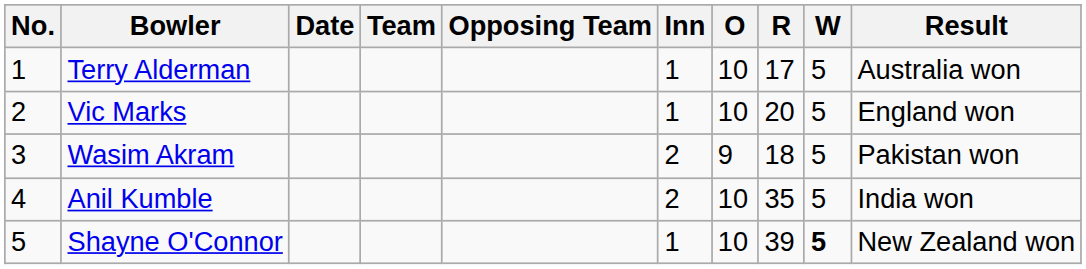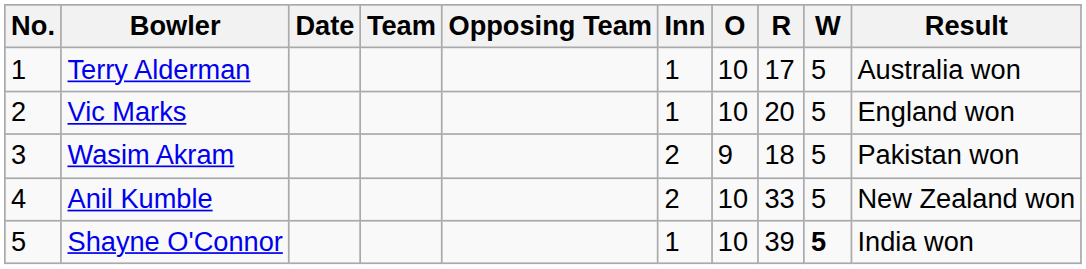 <table class="wikitable sortable">
 <tr>
 <th>No.</th>
 <th>Bowler</th>
 <th>Date</th>
 <th>Team</th>
 <th>Opposing Team</th>
 <th scope="col" style="width:20px;">Inn</th>
 <th scope="col" style="width:20px;">O</th>
 <th scope="col" style="width:20px;">R</th>
 <th scope="col" style="width:20px;">W</th>
 <th>Result</th>
 </tr>
 <tr>
 <td>1</td>
 <td><a href='#'>Terry Alderman</a></td>
 <td></td>
 <td></td>
 <td></td>
 <td>1</td>
 <td>10</td>
 <td>17</td>
 <td>5</td>
 <td>Australia won</td>
 </tr>
 <tr>
 <td>2</td>
 <td><a href='#'>Vic Marks</a></td>
 <td></td>
 <td></td>
 <td></td>
 <td>1</td>
 <td>10</td>
 <td>20</td>
 <td>5</td>
 <td>England won</td>
 </tr>
 <tr>
 <td>3</td>
 <td><a href='#'>Wasim Akram</a></td>
 <td></td>
 <td></td>
 <td></td>
 <td>2</td>
 <td>9</td>
 <td>18</td>
 <td>5</td>
 <td>Pakistan won</td>
 </tr>
 <tr>
 <td>4</td>
 <td><a href='#'>Anil Kumble</a></td>
 <td></td>
 <td></td>
 <td></td>
 <td>2</td>
 <td>10</td>
-<td>35</td>
+<td>33</td>
 <td>5</td>
-<td>India won</td>
+<td>New Zealand won</td>
 </tr>
 <tr>
 <td>5</td>
 <td><a href='#'>Shayne O'Connor</a></td>
 <td></td>
 <td></td>
 <td></td>
 <td>1</td>
 <td>10</td>
 <td>39</td>
 <td><strong>5</strong></td>
-<td>New Zealand won</td>
+<td>India won</td>
 </tr>
 </table>
